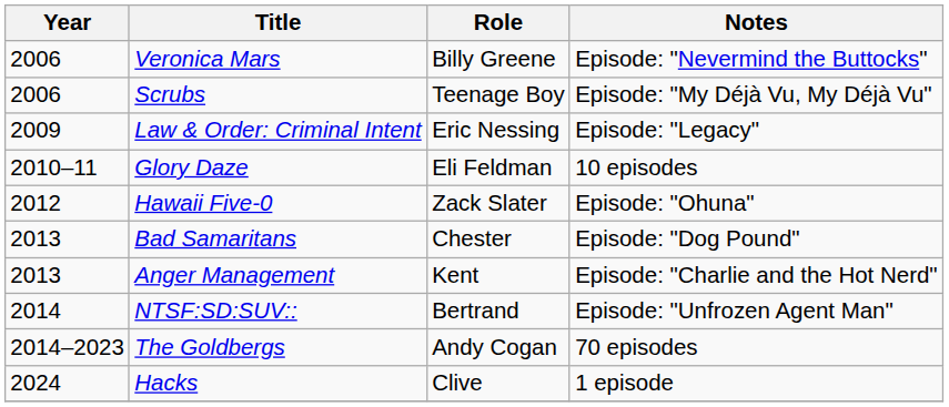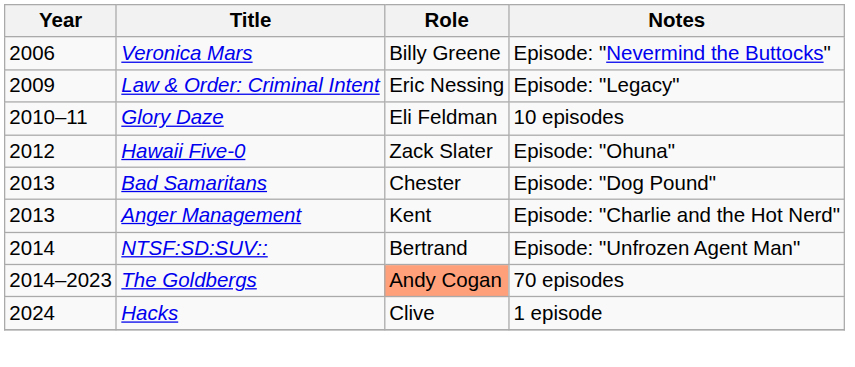 <table class="wikitable sortable">
 <tr>
 <th>Year</th>
 <th>Title</th>
 <th>Role</th>
 <th class="unsortable">Notes</th>
 </tr>
 <tr>
 <td>2006</td>
 <td><em><a href='#'>Veronica Mars</a></em></td>
 <td>Billy Greene</td>
 <td>Episode: "<a href='#'>Nevermind the Buttocks</a>"</td>
-</tr>
-<tr>
-<td>2006</td>
-<td><em><a href='#'>Scrubs</a></em></td>
-<td>Teenage Boy</td>
-<td>Episode: "My Déjà Vu, My Déjà Vu"</td>
 </tr>
 <tr>
 <td>2009</td>
 <td><em><a href='#'>Law & Order: Criminal Intent</a></em></td>
 <td>Eric Nessing</td>
 <td>Episode: "Legacy"</td>
 </tr>
 <tr>
 <td>2010–11</td>
 <td><em><a href='#'>Glory Daze</a></em></td>
 <td>Eli Feldman</td>
 <td>10 episodes</td>
 </tr>
 <tr>
 <td>2012</td>
 <td><em><a href='#'>Hawaii Five-0</a></em></td>
 <td>Zack Slater</td>
 <td>Episode: "Ohuna"</td>
 </tr>
 <tr>
 <td>2013</td>
 <td><em><a href='#'>Bad Samaritans</a></em></td>
 <td>Chester</td>
 <td>Episode: "Dog Pound"</td>
 </tr>
 <tr>
 <td>2013</td>
 <td><em><a href='#'>Anger Management</a></em></td>
 <td>Kent</td>
 <td>Episode: "Charlie and the Hot Nerd"</td>
 </tr>
 <tr>
 <td>2014</td>
 <td><em><a href='#'>NTSF:SD:SUV::</a></em></td>
 <td>Bertrand</td>
 <td>Episode: "Unfrozen Agent Man"</td>
 </tr>
 <tr>
 <td>2014–2023</td>
 <td><em><a href='#'>The Goldbergs</a></em></td>
-<td>Andy Cogan</td>
+<td style="background: lightsalmon;">Andy Cogan</td>
 <td>70 episodes</td>
 </tr>
 <tr>
 <td>2024</td>
 <td><em><a href='#'>Hacks</a></em></td>
 <td>Clive</td>
 <td>1 episode</td>
 </tr>
 <tr>
 </tr>
 </table>
